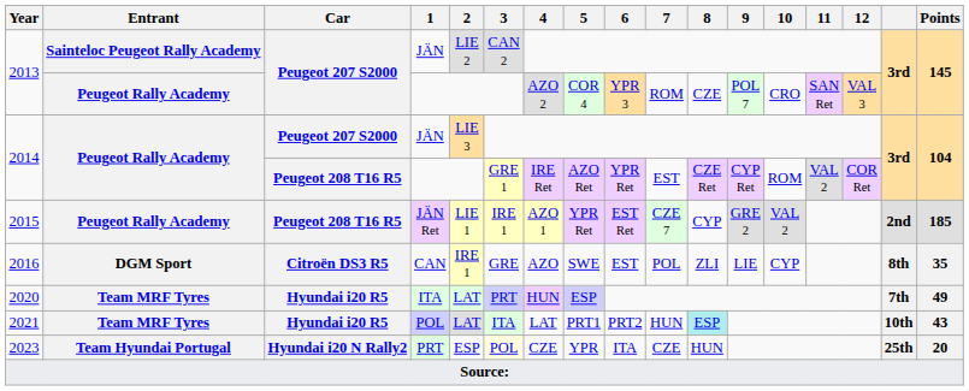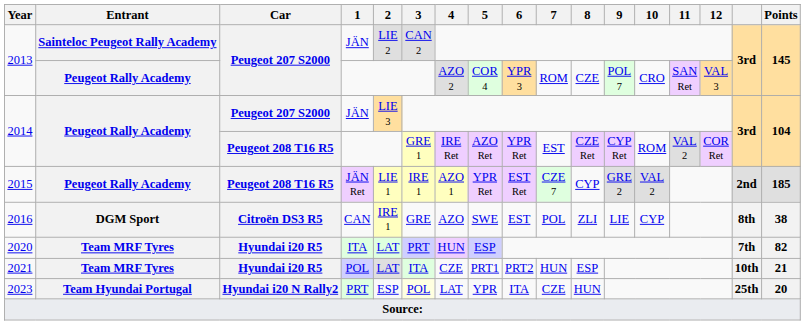 <table class="wikitable" border="1" style="text-align:center; font-size:85%;">
 <tr>
 <th>Year</th>
 <th>Entrant</th>
 <th>Car</th>
 <th>1</th>
 <th>2</th>
 <th>3</th>
 <th>4</th>
 <th>5</th>
 <th>6</th>
 <th>7</th>
 <th>8</th>
 <th>9</th>
 <th>10</th>
 <th>11</th>
 <th>12</th>
 <th></th>
 <th>Points</th>
 </tr>
 <tr>
 <td rowspan="2"><a href='#'>2013</a></td>
 <th nowrap><a href='#'>Sainteloc Peugeot Rally Academy</a></th>
 <th rowspan="2" nowrap><a href='#'>Peugeot 207 S2000</a></th>
 <td><a href='#'>JÄN</a></td>
 <td style="background:#DFDFDF;"><a href='#'>LIE</a><br><small>2</small></td>
 <td style="background:#DFDFDF;"><a href='#'>CAN</a><br><small>2</small></td>
 <td colspan=9></td>
 <th rowspan="2" style="background:#FFDF9F;">3rd</th>
 <th rowspan="2" style="background:#FFDF9F;">145</th>
 </tr>
 <tr>
 <th nowrap><a href='#'>Peugeot Rally Academy</a></th>
 <td colspan=3></td>
 <td style="background:#DFDFDF;"><a href='#'>AZO</a><br><small>2</small></td>
 <td style="background:#DFFFDF;"><a href='#'>COR</a><br><small>4</small></td>
 <td style="background:#FFDF9F;"><a href='#'>YPR</a><br><small>3</small></td>
 <td><a href='#'>ROM</a></td>
 <td><a href='#'>CZE</a></td>
 <td style="background:#DFFFDF;"><a href='#'>POL</a><br><small>7</small></td>
 <td><a href='#'>CRO</a></td>
 <td style="background:#EFCFFF;"><a href='#'>SAN</a><br><small>Ret</small></td>
 <td style="background:#FFDF9F;"><a href='#'>VAL</a><br><small>3</small></td>
 </tr>
 <tr>
 <td rowspan="2"><a href='#'>2014</a></td>
 <th rowspan="2" nowrap><a href='#'>Peugeot Rally Academy</a></th>
 <th nowrap><a href='#'>Peugeot 207 S2000</a></th>
 <td><a href='#'>JÄN</a></td>
 <td style="background:#FFDF9F;"><a href='#'>LIE</a><br><small>3</small></td>
 <td colspan=10></td>
 <th rowspan="2" style="background:#FFDF9F;">3rd</th>
 <th rowspan="2" style="background:#FFDF9F;">104</th>
 </tr>
 <tr>
 <th nowrap><a href='#'>Peugeot 208 T16 R5</a></th>
 <td colspan=2></td>
 <td style="background:#FFFFBF;"><a href='#'>GRE</a><br><small>1</small></td>
 <td style="background:#EFCFFF;"><a href='#'>IRE</a><br><small>Ret</small></td>
 <td style="background:#EFCFFF;"><a href='#'>AZO</a><br><small>Ret</small></td>
 <td style="background:#EFCFFF;"><a href='#'>YPR</a><br><small>Ret</small></td>
 <td><a href='#'>EST</a></td>
 <td style="background:#EFCFFF;"><a href='#'>CZE</a><br><small>Ret</small></td>
 <td style="background:#EFCFFF;"><a href='#'>CYP</a><br><small>Ret</small></td>
 <td><a href='#'>ROM</a></td>
 <td style="background:#DFDFDF;"><a href='#'>VAL</a><br><small>2</small></td>
 <td style="background:#EFCFFF;"><a href='#'>COR</a><br><small>Ret</small></td>
 </tr>
 <tr>
 <td><a href='#'>2015</a></td>
 <th nowrap><a href='#'>Peugeot Rally Academy</a></th>
 <th nowrap><a href='#'>Peugeot 208 T16 R5</a></th>
 <td style="background:#EFCFFF;"><a href='#'>JÄN</a><br><small>Ret</small></td>
 <td style="background:#FFFFBF;"><a href='#'>LIE</a><br><small>1</small></td>
 <td style="background:#FFFFBF;"><a href='#'>IRE</a><br><small>1</small></td>
 <td style="background:#FFFFBF;"><a href='#'>AZO</a><br><small>1</small></td>
 <td style="background:#EFCFFF;"><a href='#'>YPR</a><br><small>Ret</small></td>
 <td style="background:#EFCFFF;"><a href='#'>EST</a><br><small>Ret</small></td>
 <td style="background:#DFFFDF;"><a href='#'>CZE</a><br><small>7</small></td>
 <td><a href='#'>CYP</a><br><small></small></td>
 <td style="background:#DFDFDF;"><a href='#'>GRE</a><br><small>2</small></td>
 <td style="background:#DFDFDF;"><a href='#'>VAL</a><br><small>2</small></td>
 <td colspan=2></td>
 <th style="background:#DFDFDF;">2nd</th>
 <th style="background:#DFDFDF;">185</th>
 </tr>
 <tr>
 <td><a href='#'>2016</a></td>
 <th nowrap>DGM Sport</th>
 <th nowrap><a href='#'>Citroën DS3 R5</a></th>
 <td><a href='#'>CAN</a></td>
 <td style="background:#FFFFBF;"><a href='#'>IRE</a><br><small>1</small></td>
 <td><a href='#'>GRE</a></td>
 <td><a href='#'>AZO</a></td>
 <td><a href='#'>SWE</a></td>
 <td><a href='#'>EST</a></td>
 <td><a href='#'>POL</a></td>
 <td><a href='#'>ZLI</a></td>
 <td><a href='#'>LIE</a></td>
 <td><a href='#'>CYP</a></td>
 <td colspan=2></td>
 <th>8th</th>
-<th>35</th>
+<th>38</th>
 </tr>
 <tr>
 <td><a href='#'>2020</a></td>
 <th nowrap><a href='#'>Team MRF Tyres</a></th>
 <th nowrap><a href='#'>Hyundai i20 R5</a></th>
 <td style="background:#DFFFDF;"><a href='#'>ITA</a><br></td>
 <td style="background:#DFFFDF;"><a href='#'>LAT</a><br></td>
 <td style="background:#CFCFFF;"><a href='#'>PRT</a><br></td>
 <td style="background:#EFCFFF;"><a href='#'>HUN</a><br></td>
 <td style="background:#CFCFFF;"><a href='#'>ESP</a><br></td>
 <td colspan=7></td>
 <th>7th</th>
-<th>49</th>
+<th>82</th>
 </tr>
 <tr>
 <td><a href='#'>2021</a></td>
 <th nowrap><a href='#'>Team MRF Tyres</a></th>
 <th nowrap><a href='#'>Hyundai i20 R5</a></th>
 <td style="background:#CFCFFF;"><a href='#'>POL</a><br></td>
 <td style="background:#dfdfdf;"><a href='#'>LAT</a><br></td>
 <td style="background:#DFFFDF;"><a href='#'>ITA</a><br></td>
-<td><a href='#'>LAT</a></td>
+<td><a href='#'>CZE</a></td>
 <td><a href='#'>PRT1</a></td>
 <td><a href='#'>PRT2</a></td>
 <td><a href='#'>HUN</a></td>
-<td style="background: paleturquoise;"><a href='#'>ESP</a></td>
+<td><a href='#'>ESP</a></td>
 <td colspan=4></td>
 <th>10th</th>
-<th>43</th>
+<th>21</th>
 </tr>
 <tr>
 <td><a href='#'>2023</a></td>
 <th nowrap><a href='#'>Team Hyundai Portugal</a></th>
 <th nowrap><a href='#'>Hyundai i20 N Rally2</a></th>
 <td style="background:#DFFFDF;"><a href='#'>PRT</a><br></td>
 <td><a href='#'>ESP</a></td>
 <td style="background: lightyellow;"><a href='#'>POL</a></td>
-<td><a href='#'>CZE</a></td>
+<td><a href='#'>LAT</a></td>
 <td><a href='#'>YPR</a></td>
 <td><a href='#'>ITA</a></td>
 <td><a href='#'>CZE</a></td>
 <td><a href='#'>HUN</a></td>
 <td colspan=4></td>
 <th>25th</th>
 <th>20</th>
 </tr>
 <tr>
 <td colspan="17" style="background-color:#EAECF0;text-align:center"><strong>Source:</strong></td>
 </tr>
 </table>
